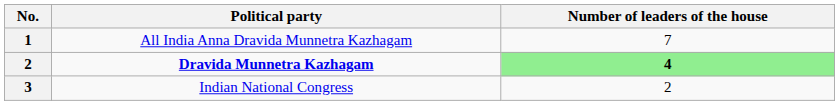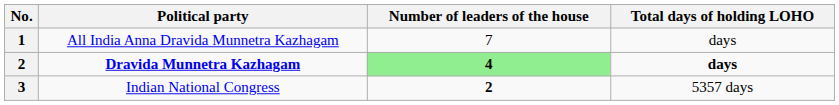 <table class="wikitable sortable" style="width:100%; text-align:center">
 <tr>
 <th>No.</th>
 <th>Political party</th>
 <th>Number of leaders of the house</th>
+<th>Total days of holding LOHO</th>
 </tr>
 <tr>
 <th>1</th>
 <td><a href='#'>All India Anna Dravida Munnetra Kazhagam</a></td>
 <td>7</td>
+<td> days</td>
 </tr>
 <tr>
 <th>2</th>
 <td><strong><a href='#'>Dravida Munnetra Kazhagam</a></strong></td>
 <td style="background: lightgreen;"><strong>4</strong></td>
+<td><strong> days</strong></td>
 </tr>
 <tr>
 <th>3</th>
 <td><a href='#'>Indian National Congress</a></td>
-<td>2</td>
+<td><strong>2</strong></td>
+<td>5357 days</td>
 </tr>
 </table>
